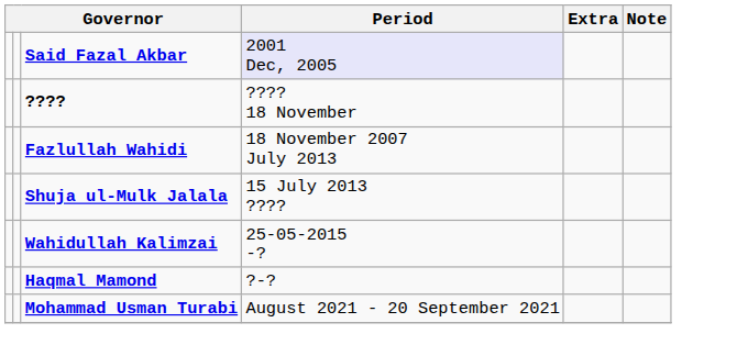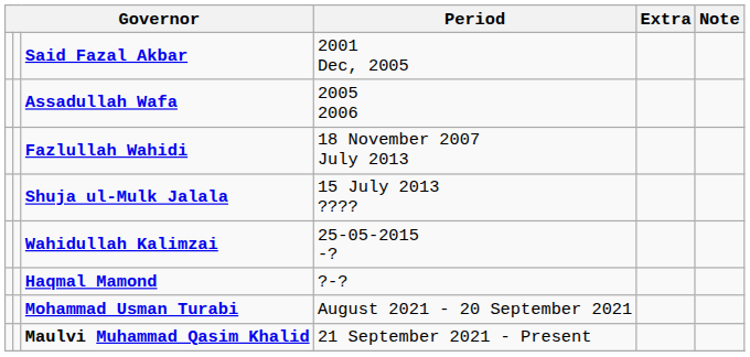 <table class="wikitable">
 <tr>
 <th colspan="3">Governor</th>
 <th>Period</th>
 <th>Extra</th>
 <th>Note</th>
 </tr>
 <tr>
 <td></td>
 <td></td>
 <td><strong><a href='#'>Said Fazal Akbar</a></strong></td>
-<td style="background: lavender;">2001<br>Dec, 2005</td>
+<td>2001<br>Dec, 2005</td>
 <td></td>
 <td></td>
 </tr>
 <tr>
 <td></td>
 <td></td>
-<td><strong>????</strong></td>
-<td>????<br>18 November</td>
+<td><strong><a href='#'>Assadullah Wafa</a></strong></td>
+<td>2005<br>2006</td>
 <td></td>
 <td></td>
 </tr>
 <tr>
 <td></td>
 <td></td>
 <td><strong><a href='#'>Fazlullah Wahidi</a></strong></td>
 <td>18 November 2007<br>July 2013</td>
 <td></td>
 <td></td>
 </tr>
 <tr>
 <td></td>
 <td></td>
 <td><strong><a href='#'>Shuja ul-Mulk Jalala</a></strong></td>
 <td>15 July 2013<br>????</td>
 <td></td>
 <td></td>
 </tr>
 <tr>
 <td></td>
 <td></td>
 <td><strong><a href='#'>Wahidullah Kalimzai</a></strong></td>
 <td>25-05-2015 <br>-?</td>
 <td></td>
 <td></td>
 </tr>
 <tr>
 <td></td>
 <td></td>
 <td><strong><a href='#'>Haqmal Mamond</a></strong></td>
 <td>?-?</td>
 <td></td>
 <td></td>
 </tr>
 <tr>
 <td></td>
 <td></td>
 <td><strong><a href='#'>Mohammad Usman Turabi</a></strong></td>
 <td>August 2021 - 20 September 2021</td>
 <td></td>
 <td></td>
 </tr>
 <tr>
+<td></td>
+<td></td>
+<td><strong>Maulvi <a href='#'>Muhammad Qasim Khalid</a></strong></td>
+<td>21 September 2021 - Present</td>
+<td></td>
+<td></td>
+</tr>
+<tr>
 </tr>
 </table>
